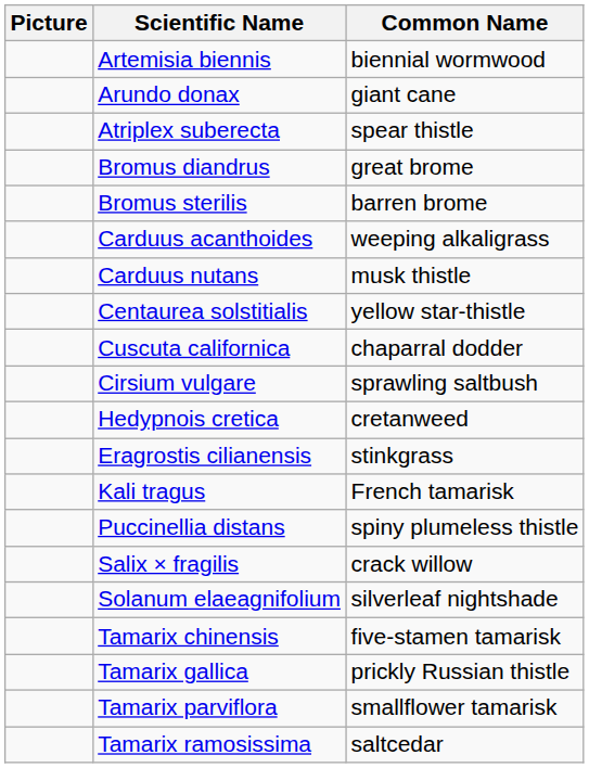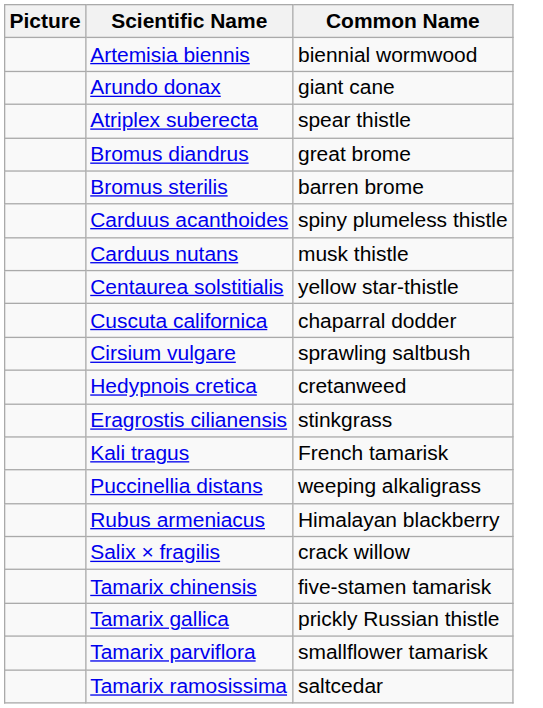 <table class="wikitable sortable">
 <tr>
 <th class=unsortable>Picture</th>
 <th><strong>Scientific Name</strong></th>
 <th><strong>Common Name</strong></th>
 </tr>
 <tr>
 <td></td>
 <td><a href='#'>Artemisia biennis</a></td>
 <td>biennial wormwood</td>
 </tr>
 <tr>
 <td></td>
 <td><a href='#'>Arundo donax</a></td>
 <td>giant cane</td>
 </tr>
 <tr>
 <td></td>
 <td><a href='#'>Atriplex suberecta</a></td>
 <td>spear thistle</td>
 </tr>
 <tr>
 <td></td>
 <td><a href='#'>Bromus diandrus</a></td>
 <td>great brome</td>
 </tr>
 <tr>
 <td></td>
 <td><a href='#'>Bromus sterilis</a></td>
 <td>barren brome</td>
 </tr>
 <tr>
 <td></td>
 <td><a href='#'>Carduus acanthoides</a></td>
-<td>weeping alkaligrass</td>
+<td>spiny plumeless thistle</td>
 </tr>
 <tr>
 <td></td>
 <td><a href='#'>Carduus nutans</a></td>
 <td>musk thistle</td>
 </tr>
 <tr>
 <td></td>
 <td><a href='#'>Centaurea solstitialis</a></td>
 <td>yellow star-thistle</td>
 </tr>
 <tr>
 <td></td>
 <td><a href='#'>Cuscuta californica</a></td>
 <td>chaparral dodder</td>
 </tr>
 <tr>
 <td></td>
 <td><a href='#'>Cirsium vulgare</a></td>
 <td>sprawling saltbush</td>
 </tr>
 <tr>
 <td></td>
 <td><a href='#'>Hedypnois cretica</a></td>
 <td>cretanweed</td>
 </tr>
 <tr>
 <td></td>
 <td><a href='#'>Eragrostis cilianensis</a></td>
 <td>stinkgrass</td>
 </tr>
 <tr>
 <td></td>
 <td><a href='#'>Kali tragus</a></td>
 <td>French tamarisk</td>
 </tr>
 <tr>
 <td></td>
 <td><a href='#'>Puccinellia distans</a></td>
-<td>spiny plumeless thistle</td>
+<td>weeping alkaligrass</td>
+</tr>
+<tr>
+<td></td>
+<td><a href='#'>Rubus armeniacus</a></td>
+<td>Himalayan blackberry</td>
 </tr>
 <tr>
 <td></td>
 <td><a href='#'>Salix × fragilis</a></td>
 <td>crack willow</td>
-</tr>
-<tr>
-<td></td>
-<td><a href='#'>Solanum elaeagnifolium</a></td>
-<td>silverleaf nightshade</td>
 </tr>
 <tr>
 <td></td>
 <td><a href='#'>Tamarix chinensis</a></td>
 <td>five-stamen tamarisk</td>
 </tr>
 <tr>
 <td></td>
 <td><a href='#'>Tamarix gallica</a></td>
 <td>prickly Russian thistle</td>
 </tr>
 <tr>
 <td></td>
 <td><a href='#'>Tamarix parviflora</a></td>
 <td>smallflower tamarisk</td>
 </tr>
 <tr>
 <td></td>
 <td><a href='#'>Tamarix ramosissima</a></td>
 <td>saltcedar</td>
 </tr>
 </table>
